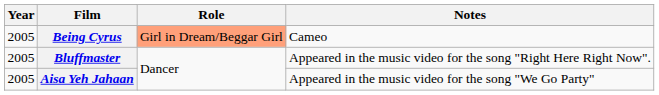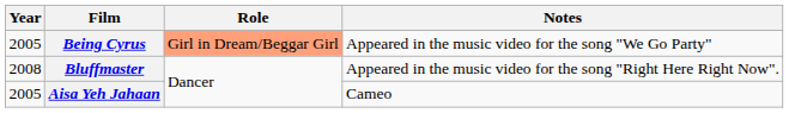 <table class="wikitable sortable plainrowheaders">
 <tr>
 <th scope="col">Year</th>
 <th scope="col">Film</th>
 <th scope="col">Role</th>
 <th scope="col">Notes</th>
 </tr>
 <tr>
 <td>2005</td>
 <th scope="row"><em><a href='#'>Being Cyrus</a></em></th>
 <td style="background: lightsalmon;">Girl in Dream/Beggar Girl</td>
-<td>Cameo</td>
+<td>Appeared in the music video for the song "We Go Party"</td>
 </tr>
 <tr>
-<td>2005</td>
+<td>2008</td>
 <th scope="row"><em><a href='#'>Bluffmaster</a></em></th>
 <td rowspan="2">Dancer</td>
 <td>Appeared in the music video for the song "Right Here Right Now".</td>
 </tr>
 <tr>
 <td>2005</td>
 <th scope="row"><em><a href='#'>Aisa Yeh Jahaan</a></em></th>
-<td>Appeared in the music video for the song "We Go Party"</td>
+<td>Cameo</td>
 </tr>
 </table>
